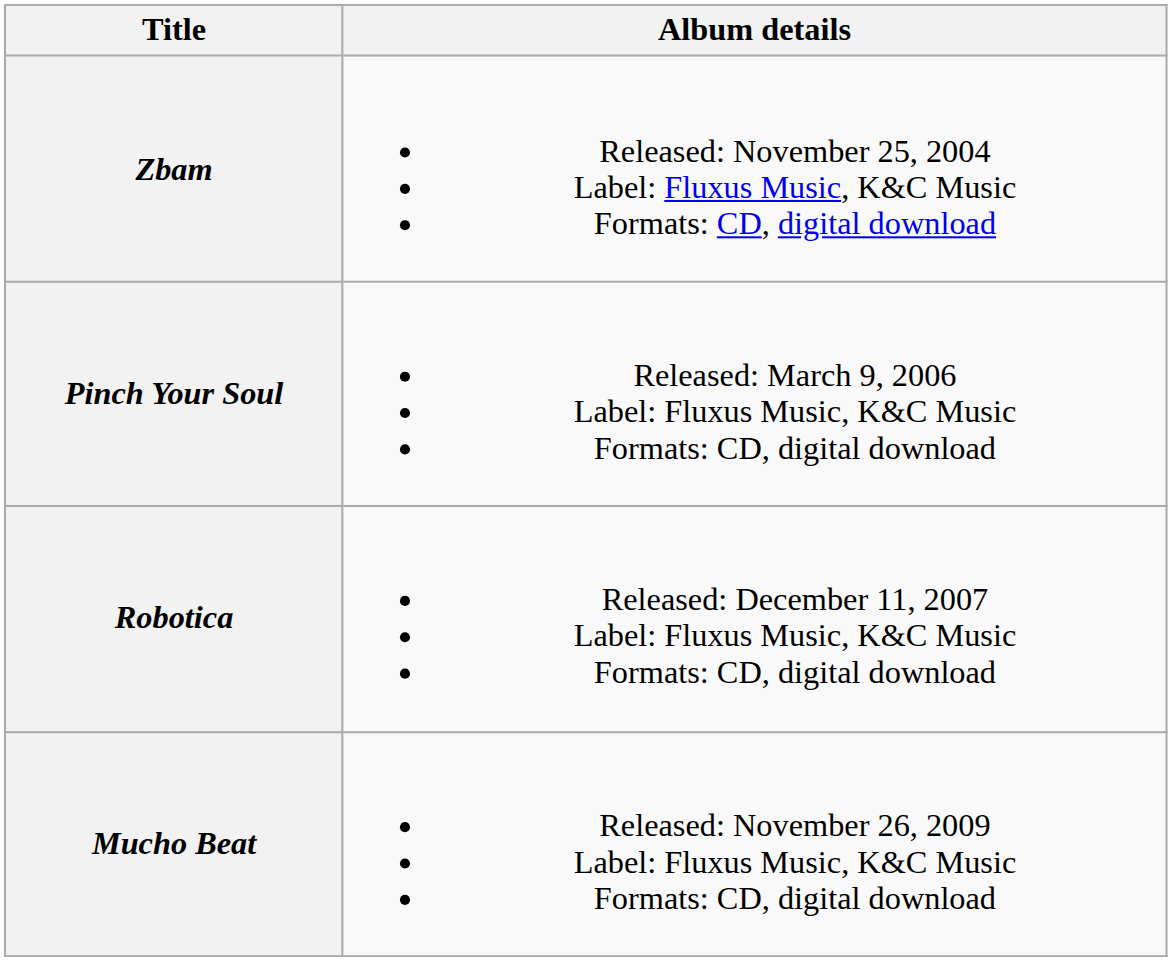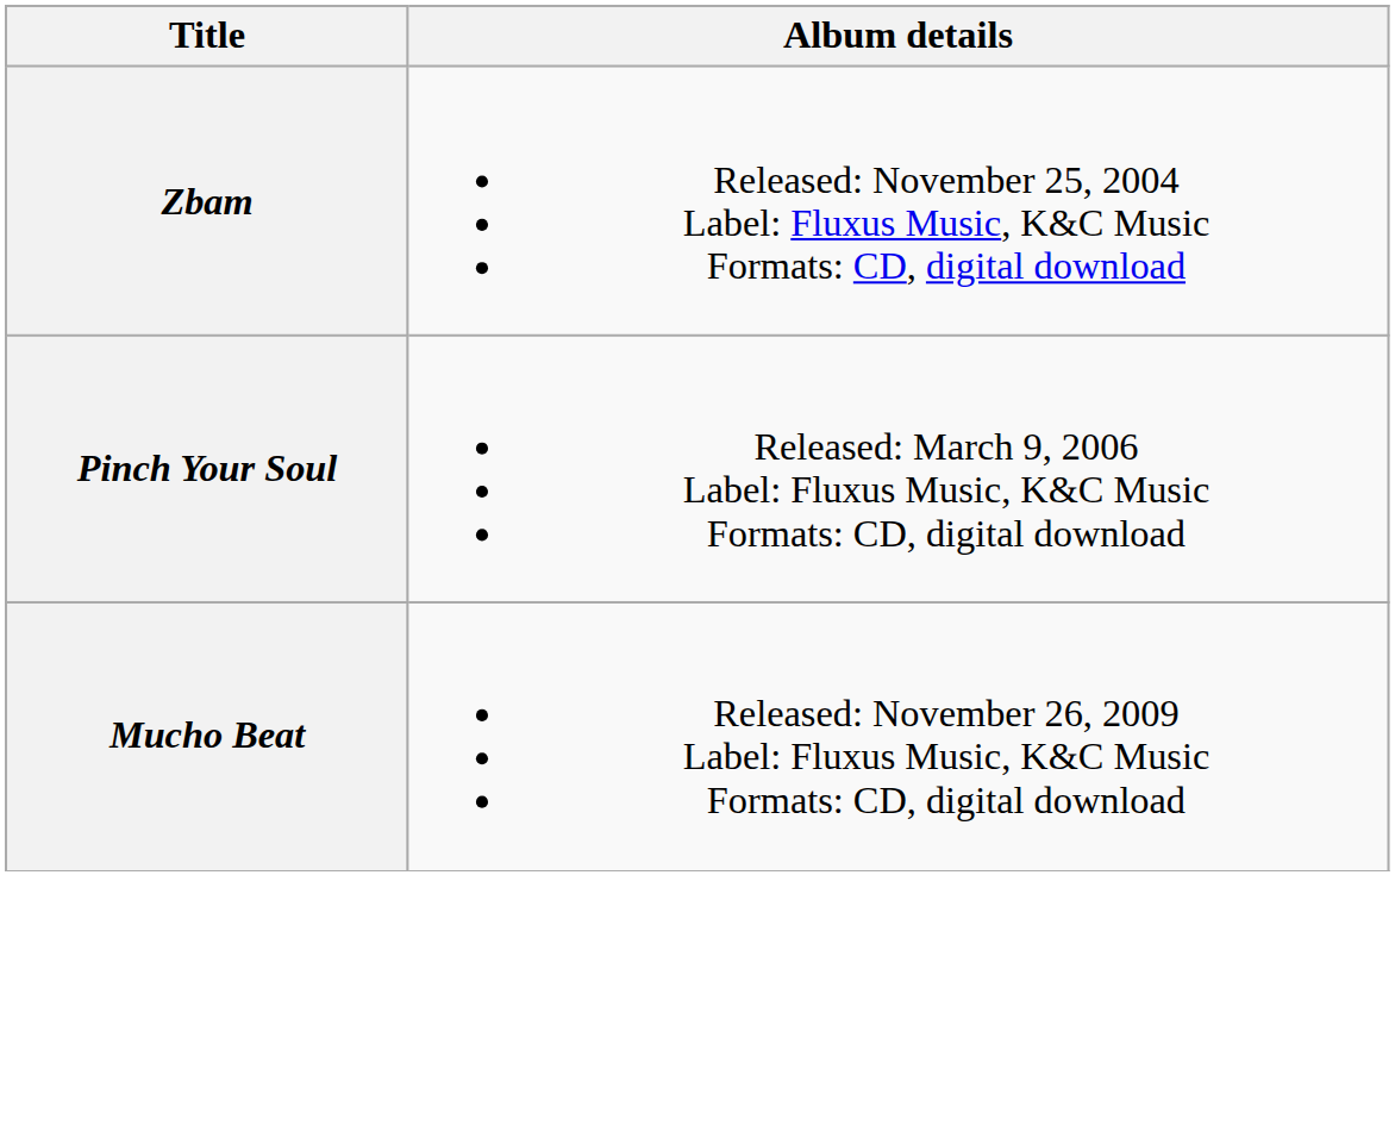 <table class="wikitable plainrowheaders" style="text-align:center;">
 <tr>
 <th rowspan="1" style="width:10em;">Title</th>
 <th rowspan="1" style="width:25em;">Album details</th>
 </tr>
 <tr>
 <th scope="row"><em>Zbam</em></th>
 <td><br><ul><li>Released: November 25, 2004</li><li>Label: <a href='#'>Fluxus Music</a>, K&C Music</li><li>Formats: <a href='#'>CD</a>, <a href='#'>digital download</a></li></ul></td>
 </tr>
 <tr>
 <th scope="row"><em>Pinch Your Soul</em></th>
 <td><br><ul><li>Released: March 9, 2006</li><li>Label: Fluxus Music, K&C Music</li><li>Formats: CD, digital download</li></ul></td>
 </tr>
 <tr>
-<th scope="row"><em>Robotica</em></th>
-<td><br><ul><li>Released: December 11, 2007</li><li>Label: Fluxus Music, K&C Music</li><li>Formats: CD, digital download</li></ul></td>
-</tr>
-<tr>
 <th scope="row"><em>Mucho Beat</em></th>
 <td><br><ul><li>Released: November 26, 2009</li><li>Label: Fluxus Music, K&C Music</li><li>Formats: CD, digital download</li></ul></td>
 </tr>
 <tr>
 </tr>
 </table>
